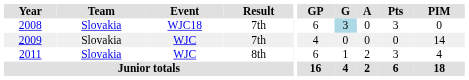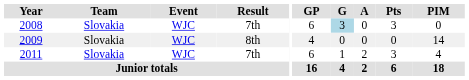 <table border="0" cellpadding="1" cellspacing="0" ID="Table3" style="text-align:center; width:40em">
 <tr ALIGN="center" bgcolor="#e0e0e0">
 <th>Year</th>
 <th>Team</th>
 <th>Event</th>
 <th>Result</th>
 <th rowspan="99" bgcolor="#ffffff"></th>
 <th>GP</th>
 <th>G</th>
 <th>A</th>
 <th>Pts</th>
 <th>PIM</th>
 </tr>
 <tr>
 <td><a href='#'>2008</a></td>
 <td><a href='#'>Slovakia</a></td>
-<td><a href='#'>WJC18</a></td>
+<td><a href='#'>WJC</a></td>
 <td>7th</td>
 <td>6</td>
 <td style="background: lightblue;">3</td>
 <td>0</td>
 <td>3</td>
 <td>0</td>
 </tr>
 <tr bgcolor="#f0f0f0">
 <td><a href='#'>2009</a></td>
 <td>Slovakia</td>
 <td><a href='#'>WJC</a></td>
-<td>7th</td>
+<td>8th</td>
 <td>4</td>
 <td>0</td>
 <td>0</td>
 <td>0</td>
 <td>14</td>
 </tr>
 <tr>
 <td><a href='#'>2011</a></td>
 <td><a href='#'>Slovakia</a></td>
 <td><a href='#'>WJC</a></td>
-<td>8th</td>
+<td>7th</td>
 <td>6</td>
 <td>1</td>
 <td>2</td>
 <td>3</td>
 <td>4</td>
 </tr>
 <tr bgcolor="#e0e0e0">
 <th colspan="4">Junior totals</th>
 <th>16</th>
 <th>4</th>
 <th>2</th>
 <th>6</th>
 <th>18</th>
 </tr>
 </table>
